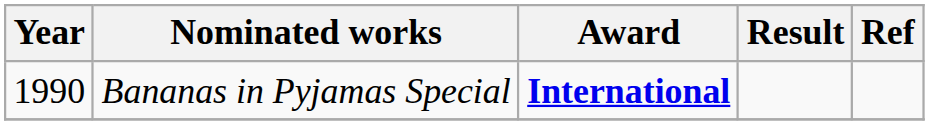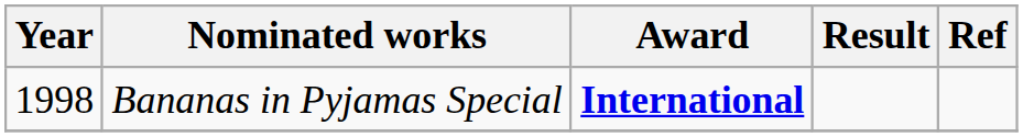 <table class="wikitable">
 <tr>
 <th>Year</th>
 <th>Nominated works</th>
 <th>Award</th>
 <th>Result</th>
 <th>Ref</th>
 </tr>
 <tr>
-<td>1990</td>
+<td>1998</td>
 <td><em>Bananas in Pyjamas Special</em></td>
 <td><strong><a href='#'>International</a></strong></td>
 <td></td>
 <td align="center"></td>
 </tr>
 <tr>
 </tr>
 </table>
